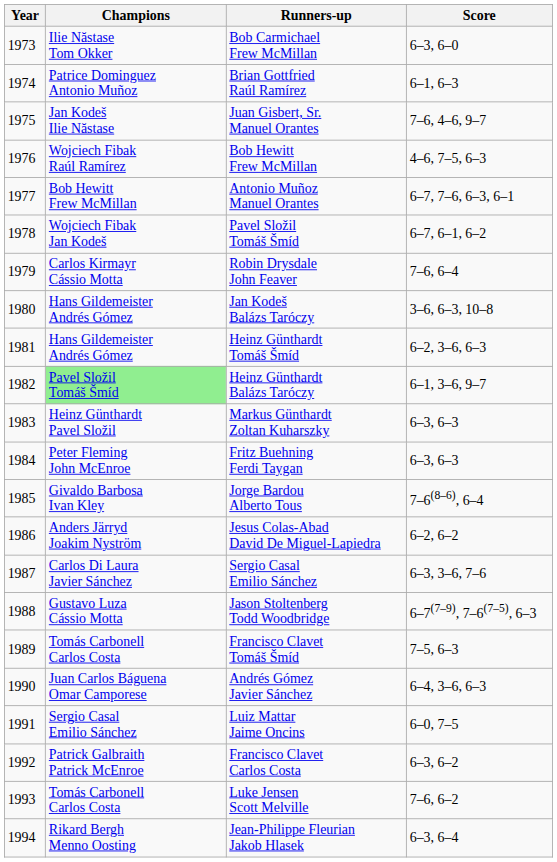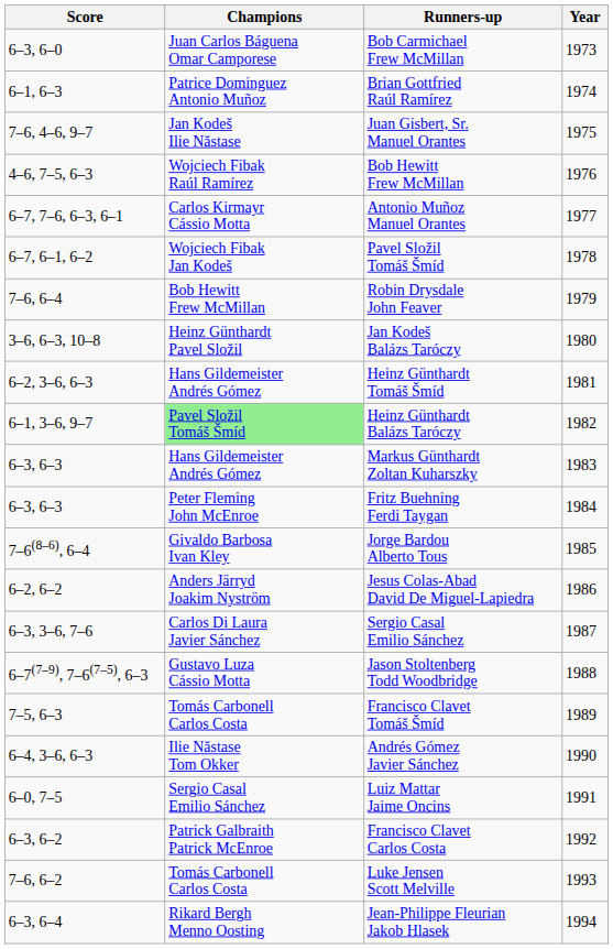 <table class="wikitable">
 <tr>
-<th style="width:40px">Year</th>
+<th style="width:160px">Score</th>
 <th style="width:200px">Champions</th>
 <th style="width:200px">Runners-up</th>
-<th style="width:160px">Score</th>
+<th style="width:40px">Year</th>
 </tr>
 <tr>
+<td>6–3, 6–0</td>
+<td> <a href='#'>Juan Carlos Báguena</a> <br>  <a href='#'>Omar Camporese</a></td>
+<td> <a href='#'>Bob Carmichael</a> <br>  <a href='#'>Frew McMillan</a></td>
 <td>1973</td>
-<td> <a href='#'>Ilie Năstase</a> <br>  <a href='#'>Tom Okker</a></td>
-<td> <a href='#'>Bob Carmichael</a> <br>  <a href='#'>Frew McMillan</a></td>
-<td>6–3, 6–0</td>
 </tr>
 <tr>
-<td>1974</td>
+<td>6–1, 6–3</td>
 <td> <a href='#'>Patrice Dominguez</a> <br>  <a href='#'>Antonio Muñoz</a></td>
 <td> <a href='#'>Brian Gottfried</a> <br>  <a href='#'>Raúl Ramírez</a></td>
-<td>6–1, 6–3</td>
+<td>1974</td>
 </tr>
 <tr>
-<td>1975</td>
+<td>7–6, 4–6, 9–7</td>
 <td> <a href='#'>Jan Kodeš</a> <br>  <a href='#'>Ilie Năstase</a></td>
 <td> <a href='#'>Juan Gisbert, Sr.</a> <br>  <a href='#'>Manuel Orantes</a></td>
-<td>7–6, 4–6, 9–7</td>
+<td>1975</td>
 </tr>
 <tr>
-<td>1976</td>
+<td>4–6, 7–5, 6–3</td>
 <td> <a href='#'>Wojciech Fibak</a> <br>  <a href='#'>Raúl Ramírez</a></td>
 <td> <a href='#'>Bob Hewitt</a> <br>  <a href='#'>Frew McMillan</a></td>
-<td>4–6, 7–5, 6–3</td>
+<td>1976</td>
 </tr>
 <tr>
+<td>6–7, 7–6, 6–3, 6–1</td>
+<td> <a href='#'>Carlos Kirmayr</a> <br>  <a href='#'>Cássio Motta</a></td>
+<td> <a href='#'>Antonio Muñoz</a> <br>  <a href='#'>Manuel Orantes</a></td>
 <td>1977</td>
-<td> <a href='#'>Bob Hewitt</a> <br>  <a href='#'>Frew McMillan</a></td>
-<td> <a href='#'>Antonio Muñoz</a> <br>  <a href='#'>Manuel Orantes</a></td>
-<td>6–7, 7–6, 6–3, 6–1</td>
 </tr>
 <tr>
-<td>1978</td>
+<td>6–7, 6–1, 6–2</td>
 <td> <a href='#'>Wojciech Fibak</a> <br>  <a href='#'>Jan Kodeš</a></td>
 <td> <a href='#'>Pavel Složil</a> <br>  <a href='#'>Tomáš Šmíd</a></td>
-<td>6–7, 6–1, 6–2</td>
+<td>1978</td>
 </tr>
 <tr>
+<td>7–6, 6–4</td>
+<td> <a href='#'>Bob Hewitt</a> <br>  <a href='#'>Frew McMillan</a></td>
+<td> <a href='#'>Robin Drysdale</a> <br>  <a href='#'>John Feaver</a></td>
 <td>1979</td>
-<td> <a href='#'>Carlos Kirmayr</a> <br>  <a href='#'>Cássio Motta</a></td>
-<td> <a href='#'>Robin Drysdale</a> <br>  <a href='#'>John Feaver</a></td>
-<td>7–6, 6–4</td>
 </tr>
 <tr>
+<td>3–6, 6–3, 10–8</td>
+<td> <a href='#'>Heinz Günthardt</a> <br>  <a href='#'>Pavel Složil</a></td>
+<td> <a href='#'>Jan Kodeš</a> <br>  <a href='#'>Balázs Taróczy</a></td>
 <td>1980</td>
-<td> <a href='#'>Hans Gildemeister</a> <br>  <a href='#'>Andrés Gómez</a></td>
-<td> <a href='#'>Jan Kodeš</a> <br>  <a href='#'>Balázs Taróczy</a></td>
-<td>3–6, 6–3, 10–8</td>
 </tr>
 <tr>
-<td>1981</td>
+<td>6–2, 3–6, 6–3</td>
 <td> <a href='#'>Hans Gildemeister</a> <br>  <a href='#'>Andrés Gómez</a></td>
 <td> <a href='#'>Heinz Günthardt</a> <br>  <a href='#'>Tomáš Šmíd</a></td>
-<td>6–2, 3–6, 6–3</td>
+<td>1981</td>
 </tr>
 <tr>
-<td>1982</td>
+<td>6–1, 3–6, 9–7</td>
 <td style="background: lightgreen;"> <a href='#'>Pavel Složil</a> <br>  <a href='#'>Tomáš Šmíd</a></td>
 <td> <a href='#'>Heinz Günthardt</a> <br>  <a href='#'>Balázs Taróczy</a></td>
-<td>6–1, 3–6, 9–7</td>
+<td>1982</td>
 </tr>
 <tr>
+<td>6–3, 6–3</td>
+<td> <a href='#'>Hans Gildemeister</a> <br>  <a href='#'>Andrés Gómez</a></td>
+<td> <a href='#'>Markus Günthardt</a> <br>  <a href='#'>Zoltan Kuharszky</a></td>
 <td>1983</td>
-<td> <a href='#'>Heinz Günthardt</a> <br>  <a href='#'>Pavel Složil</a></td>
-<td> <a href='#'>Markus Günthardt</a> <br>  <a href='#'>Zoltan Kuharszky</a></td>
-<td>6–3, 6–3</td>
 </tr>
 <tr>
-<td>1984</td>
+<td>6–3, 6–3</td>
 <td> <a href='#'>Peter Fleming</a> <br>  <a href='#'>John McEnroe</a></td>
 <td> <a href='#'>Fritz Buehning</a> <br>  <a href='#'>Ferdi Taygan</a></td>
-<td>6–3, 6–3</td>
+<td>1984</td>
 </tr>
 <tr>
-<td>1985</td>
+<td>7–6<sup>(8–6)</sup>, 6–4</td>
 <td> <a href='#'>Givaldo Barbosa</a> <br>  <a href='#'>Ivan Kley</a></td>
 <td> <a href='#'>Jorge Bardou</a> <br>  <a href='#'>Alberto Tous</a></td>
-<td>7–6<sup>(8–6)</sup>, 6–4</td>
+<td>1985</td>
 </tr>
 <tr>
-<td>1986</td>
+<td>6–2, 6–2</td>
 <td> <a href='#'>Anders Järryd</a> <br>  <a href='#'>Joakim Nyström</a></td>
 <td> <a href='#'>Jesus Colas-Abad</a> <br>  <a href='#'>David De Miguel-Lapiedra</a></td>
-<td>6–2, 6–2</td>
+<td>1986</td>
 </tr>
 <tr>
-<td>1987</td>
+<td>6–3, 3–6, 7–6</td>
 <td> <a href='#'>Carlos Di Laura</a> <br>  <a href='#'>Javier Sánchez</a></td>
 <td> <a href='#'>Sergio Casal</a> <br>  <a href='#'>Emilio Sánchez</a></td>
-<td>6–3, 3–6, 7–6</td>
+<td>1987</td>
 </tr>
 <tr>
-<td>1988</td>
+<td>6–7<sup>(7–9)</sup>, 7–6<sup>(7–5)</sup>, 6–3</td>
 <td> <a href='#'>Gustavo Luza</a> <br>  <a href='#'>Cássio Motta</a></td>
 <td> <a href='#'>Jason Stoltenberg</a> <br>  <a href='#'>Todd Woodbridge</a></td>
-<td>6–7<sup>(7–9)</sup>, 7–6<sup>(7–5)</sup>, 6–3</td>
+<td>1988</td>
 </tr>
 <tr>
-<td>1989</td>
+<td>7–5, 6–3</td>
 <td> <a href='#'>Tomás Carbonell</a> <br>  <a href='#'>Carlos Costa</a></td>
 <td> <a href='#'>Francisco Clavet</a> <br>  <a href='#'>Tomáš Šmíd</a></td>
-<td>7–5, 6–3</td>
+<td>1989</td>
 </tr>
 <tr>
+<td>6–4, 3–6, 6–3</td>
+<td> <a href='#'>Ilie Năstase</a> <br>  <a href='#'>Tom Okker</a></td>
+<td> <a href='#'>Andrés Gómez</a> <br>  <a href='#'>Javier Sánchez</a></td>
 <td>1990</td>
-<td> <a href='#'>Juan Carlos Báguena</a> <br>  <a href='#'>Omar Camporese</a></td>
-<td> <a href='#'>Andrés Gómez</a> <br>  <a href='#'>Javier Sánchez</a></td>
-<td>6–4, 3–6, 6–3</td>
 </tr>
 <tr>
-<td>1991</td>
+<td>6–0, 7–5</td>
 <td> <a href='#'>Sergio Casal</a> <br>  <a href='#'>Emilio Sánchez</a></td>
 <td> <a href='#'>Luiz Mattar</a> <br>  <a href='#'>Jaime Oncins</a></td>
-<td>6–0, 7–5</td>
+<td>1991</td>
 </tr>
 <tr>
-<td>1992</td>
+<td>6–3, 6–2</td>
 <td> <a href='#'>Patrick Galbraith</a> <br>  <a href='#'>Patrick McEnroe</a></td>
 <td> <a href='#'>Francisco Clavet</a> <br>  <a href='#'>Carlos Costa</a></td>
-<td>6–3, 6–2</td>
+<td>1992</td>
 </tr>
 <tr>
-<td>1993</td>
+<td>7–6, 6–2</td>
 <td> <a href='#'>Tomás Carbonell</a> <br>  <a href='#'>Carlos Costa</a></td>
 <td> <a href='#'>Luke Jensen</a> <br>  <a href='#'>Scott Melville</a></td>
-<td>7–6, 6–2</td>
+<td>1993</td>
 </tr>
 <tr>
-<td>1994</td>
+<td>6–3, 6–4</td>
 <td> <a href='#'>Rikard Bergh</a> <br>  <a href='#'>Menno Oosting</a></td>
 <td> <a href='#'>Jean-Philippe Fleurian</a> <br>  <a href='#'>Jakob Hlasek</a></td>
-<td>6–3, 6–4</td>
+<td>1994</td>
 </tr>
 </table>
